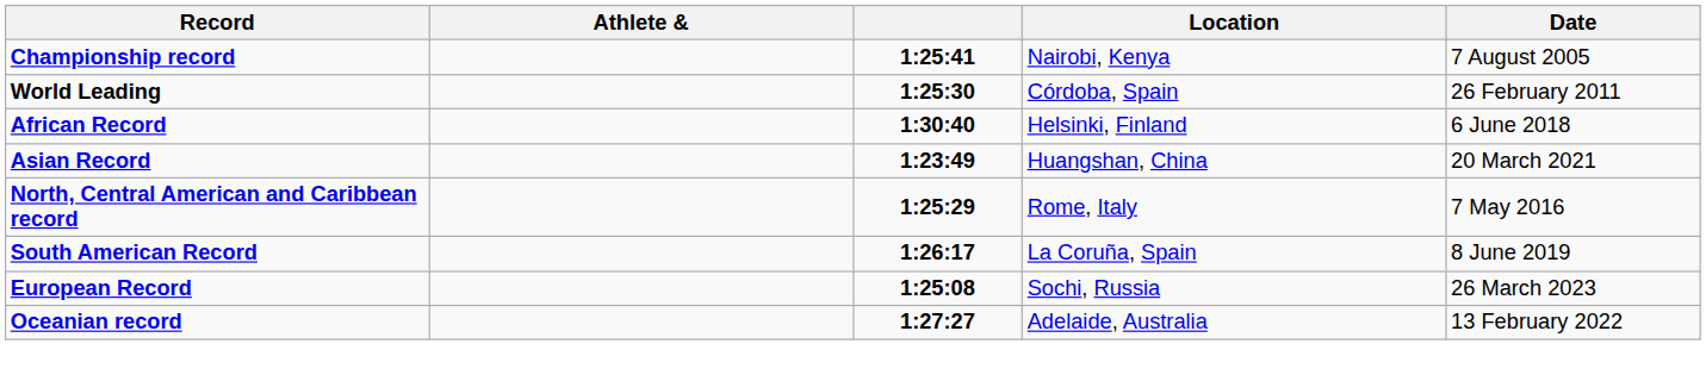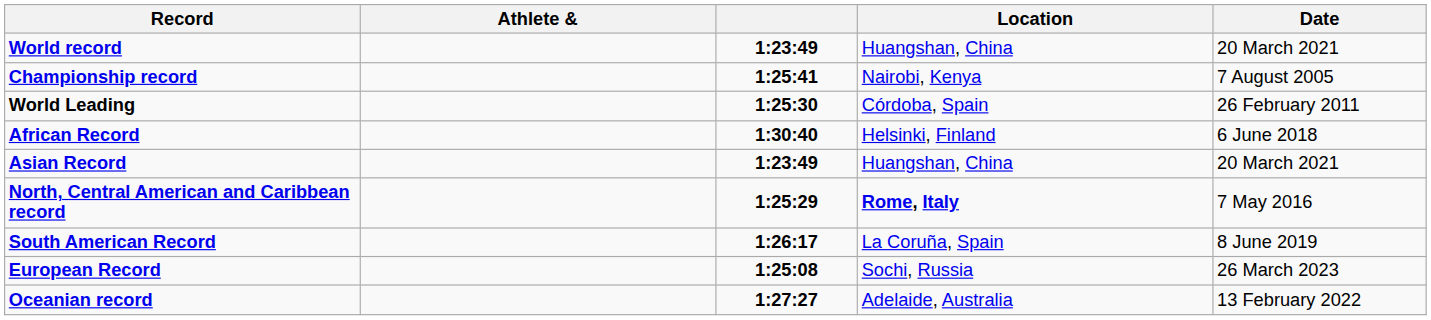 <table class="wikitable">
 <tr>
 <th style="width:25%; text-align:center;">Record</th>
 <th style="width:25%; text-align:center;">Athlete & </th>
 <th style="width:10%; text-align:center;"></th>
 <th style="width:25%; text-align:center;">Location</th>
 <th style="width:15%; text-align:center;">Date</th>
+</tr>
+<tr>
+<td><strong><a href='#'>World record</a></strong></td>
+<td></td>
+<td align=center><strong>1:23:49</strong></td>
+<td><a href='#'>Huangshan</a>, <a href='#'>China</a></td>
+<td>20 March 2021</td>
 </tr>
 <tr>
 <td><strong><a href='#'>Championship record</a></strong></td>
 <td></td>
 <td align=center><strong>1:25:41</strong></td>
 <td><a href='#'>Nairobi</a>, <a href='#'>Kenya</a></td>
 <td>7 August 2005</td>
 </tr>
 <tr>
 <td><strong>World Leading</strong></td>
 <td></td>
 <td align=center><strong>1:25:30</strong></td>
 <td><a href='#'>Córdoba</a>, <a href='#'>Spain</a></td>
 <td>26 February 2011</td>
 </tr>
 <tr>
 <td><strong><a href='#'>African Record</a></strong></td>
 <td></td>
 <td align=center><strong>1:30:40</strong></td>
 <td><a href='#'>Helsinki</a>, <a href='#'>Finland</a></td>
 <td>6 June 2018</td>
 </tr>
 <tr>
 <td><strong><a href='#'>Asian Record</a></strong></td>
 <td></td>
 <td align=center><strong>1:23:49</strong></td>
 <td><a href='#'>Huangshan</a>, <a href='#'>China</a></td>
 <td>20 March 2021</td>
 </tr>
 <tr>
 <td><strong><a href='#'>North, Central American and Caribbean record</a></strong></td>
 <td></td>
 <td align=center><strong>1:25:29</strong></td>
-<td><a href='#'>Rome</a>, <a href='#'>Italy</a></td>
+<td><strong><a href='#'>Rome</a>, <a href='#'>Italy</a></strong></td>
 <td>7 May 2016</td>
 </tr>
 <tr>
 <td><strong><a href='#'>South American Record</a></strong></td>
 <td></td>
 <td align=center><strong>1:26:17</strong></td>
 <td><a href='#'>La Coruña</a>, <a href='#'>Spain</a></td>
 <td>8 June 2019</td>
 </tr>
 <tr>
 <td><strong><a href='#'>European Record</a></strong></td>
 <td></td>
 <td align=center><strong>1:25:08</strong></td>
 <td><a href='#'>Sochi</a>, <a href='#'>Russia</a></td>
 <td>26 March 2023</td>
 </tr>
 <tr>
 <td><strong><a href='#'>Oceanian record</a></strong></td>
 <td></td>
 <td align=center><strong>1:27:27</strong></td>
 <td><a href='#'>Adelaide</a>, <a href='#'>Australia</a></td>
 <td>13 February 2022</td>
 </tr>
 </table>
